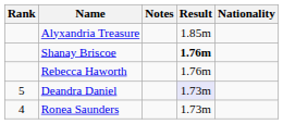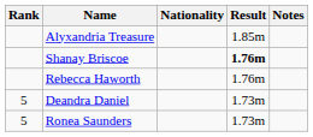 <table class="wikitable sortable" style="text-align:center">
 <tr>
 <th>Rank</th>
 <th>Name</th>
+<th>Nationality</th>
+<th>Result</th>
 <th>Notes</th>
-<th>Result</th>
-<th>Nationality</th>
 </tr>
 <tr>
 <td></td>
 <td align=left><a href='#'>Alyxandria Treasure</a></td>
+<td align=left></td>
+<td>1.85m</td>
 <td></td>
-<td>1.85m</td>
-<td align=left></td>
 </tr>
 <tr>
 <td></td>
 <td align=left><a href='#'>Shanay Briscoe</a></td>
+<td align=left></td>
+<td><strong>1.76m</strong></td>
 <td></td>
-<td><strong>1.76m</strong></td>
-<td align=left></td>
 </tr>
 <tr>
 <td></td>
 <td align=left><a href='#'>Rebecca Haworth</a></td>
+<td align=left></td>
+<td>1.76m</td>
 <td></td>
-<td>1.76m</td>
-<td align=left></td>
 </tr>
 <tr>
 <td>5</td>
 <td align=left><a href='#'>Deandra Daniel</a></td>
+<td align=left></td>
+<td>1.73m</td>
 <td></td>
-<td style="background: lavender;">1.73m</td>
-<td align=left></td>
 </tr>
 <tr>
-<td>4</td>
+<td>5</td>
 <td align=left><a href='#'>Ronea Saunders</a></td>
+<td align=left></td>
+<td>1.73m</td>
 <td></td>
-<td>1.73m</td>
-<td align=left></td>
 </tr>
 </table>
